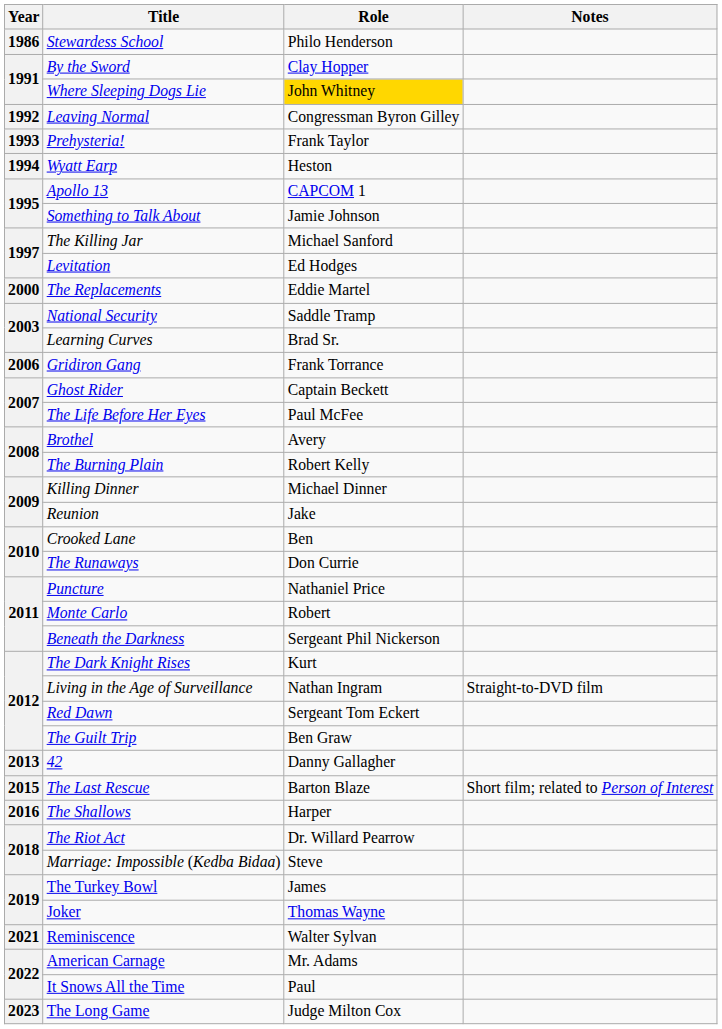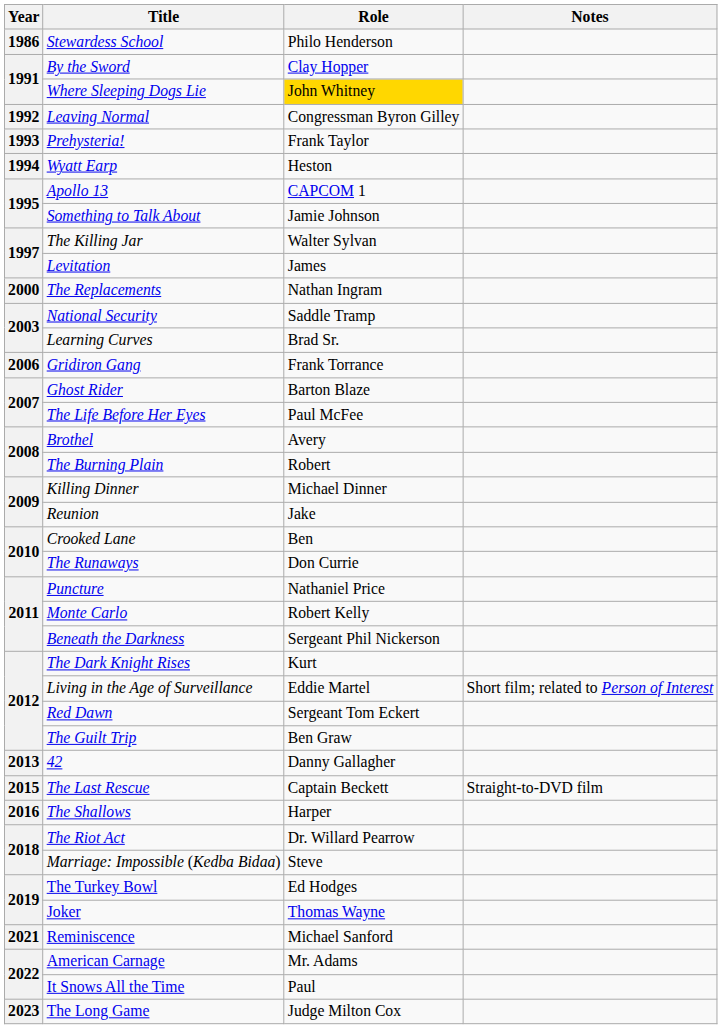 <table class="wikitable plainrowheaders sortable">
 <tr>
 <th scope="col">Year</th>
 <th scope="col">Title</th>
 <th scope="col">Role</th>
 <th scope="col" class="unsortable">Notes</th>
 </tr>
 <tr>
 <th scope="row">1986</th>
 <td><em><a href='#'>Stewardess School</a></em></td>
 <td>Philo Henderson</td>
 <td></td>
 </tr>
 <tr>
 <th scope="row" rowspan="2">1991</th>
 <td><em><a href='#'>By the Sword</a></em></td>
 <td><a href='#'>Clay Hopper</a></td>
 <td></td>
 </tr>
 <tr>
 <td><em><a href='#'>Where Sleeping Dogs Lie</a></em></td>
 <td style="background: gold;">John Whitney</td>
 <td></td>
 </tr>
 <tr>
 <th scope="row">1992</th>
 <td><em><a href='#'>Leaving Normal</a></em></td>
 <td>Congressman Byron Gilley</td>
 <td></td>
 </tr>
 <tr>
 <th scope="row">1993</th>
 <td><em><a href='#'>Prehysteria!</a></em></td>
 <td>Frank Taylor</td>
 <td></td>
 </tr>
 <tr>
 <th scope="row">1994</th>
 <td><em><a href='#'>Wyatt Earp</a></em></td>
 <td>Heston</td>
 <td></td>
 </tr>
 <tr>
 <th scope="row" rowspan="2">1995</th>
 <td><em><a href='#'>Apollo 13</a></em></td>
 <td><a href='#'>CAPCOM</a> 1</td>
 <td></td>
 </tr>
 <tr>
 <td><em><a href='#'>Something to Talk About</a></em></td>
 <td>Jamie Johnson</td>
 <td></td>
 </tr>
 <tr>
 <th scope="row" rowspan="2">1997</th>
 <td><em>The Killing Jar</em></td>
-<td>Michael Sanford</td>
+<td>Walter Sylvan</td>
 <td></td>
 </tr>
 <tr>
 <td><em><a href='#'>Levitation</a></em></td>
-<td>Ed Hodges</td>
+<td>James</td>
 <td></td>
 </tr>
 <tr>
 <th scope="row">2000</th>
 <td><em><a href='#'>The Replacements</a></em></td>
-<td>Eddie Martel</td>
+<td>Nathan Ingram</td>
 <td></td>
 </tr>
 <tr>
 <th scope="row" rowspan="2">2003</th>
 <td><em><a href='#'>National Security</a></em></td>
 <td>Saddle Tramp</td>
 <td></td>
 </tr>
 <tr>
 <td><em>Learning Curves</em></td>
 <td>Brad Sr.</td>
 <td></td>
 </tr>
 <tr>
 <th scope="row">2006</th>
 <td><em><a href='#'>Gridiron Gang</a></em></td>
 <td>Frank Torrance</td>
 <td></td>
 </tr>
 <tr>
 <th scope="row" rowspan="2">2007</th>
 <td><em><a href='#'>Ghost Rider</a></em></td>
-<td>Captain Beckett</td>
+<td>Barton Blaze</td>
 <td></td>
 </tr>
 <tr>
 <td><em><a href='#'>The Life Before Her Eyes</a></em></td>
 <td>Paul McFee</td>
 <td></td>
 </tr>
 <tr>
 <th scope="row" rowspan="2">2008</th>
 <td><em><a href='#'>Brothel</a></em></td>
 <td>Avery</td>
 <td></td>
 </tr>
 <tr>
 <td><em><a href='#'>The Burning Plain</a></em></td>
-<td>Robert Kelly</td>
+<td>Robert</td>
 <td></td>
 </tr>
 <tr>
 <th scope="row" rowspan="2">2009</th>
 <td><em>Killing Dinner</em></td>
 <td>Michael Dinner</td>
 <td></td>
 </tr>
 <tr>
 <td><em>Reunion</em></td>
 <td>Jake</td>
 <td></td>
 </tr>
 <tr>
 <th scope="row" rowspan="2">2010</th>
 <td><em>Crooked Lane</em></td>
 <td>Ben</td>
 <td></td>
 </tr>
 <tr>
 <td><em><a href='#'>The Runaways</a></em></td>
 <td>Don Currie</td>
 <td></td>
 </tr>
 <tr>
 <th scope="row" rowspan="3">2011</th>
 <td><em><a href='#'>Puncture</a></em></td>
 <td>Nathaniel Price</td>
 <td></td>
 </tr>
 <tr>
 <td><em><a href='#'>Monte Carlo</a></em></td>
-<td>Robert</td>
+<td>Robert Kelly</td>
 <td></td>
 </tr>
 <tr>
 <td><em><a href='#'>Beneath the Darkness</a></em></td>
 <td>Sergeant Phil Nickerson</td>
 <td></td>
 </tr>
 <tr>
 <th scope="row" rowspan="4">2012</th>
 <td><em><a href='#'>The Dark Knight Rises</a></em></td>
 <td>Kurt</td>
 <td></td>
 </tr>
 <tr>
 <td><em>Living in the Age of Surveillance</em></td>
-<td>Nathan Ingram</td>
-<td>Straight-to-DVD film</td>
+<td>Eddie Martel</td>
+<td>Short film; related to <em><a href='#'>Person of Interest</a></em></td>
 </tr>
 <tr>
 <td><em><a href='#'>Red Dawn</a></em></td>
 <td>Sergeant Tom Eckert</td>
 <td></td>
 </tr>
 <tr>
 <td><em><a href='#'>The Guilt Trip</a></em></td>
 <td>Ben Graw</td>
 <td></td>
 </tr>
 <tr>
 <th scope="row">2013</th>
 <td><em><a href='#'>42</a></em></td>
 <td>Danny Gallagher</td>
 <td></td>
 </tr>
 <tr>
 <th scope="row">2015</th>
 <td><em><a href='#'>The Last Rescue</a></em></td>
-<td>Barton Blaze</td>
-<td>Short film; related to <em><a href='#'>Person of Interest</a></em></td>
+<td>Captain Beckett</td>
+<td>Straight-to-DVD film</td>
 </tr>
 <tr>
 <th scope="row">2016</th>
 <td><em><a href='#'>The Shallows</a></em></td>
 <td>Harper</td>
 <td></td>
 </tr>
 <tr>
 <th scope="row" rowspan="2">2018</th>
 <td><em><a href='#'>The Riot Act</a></em></td>
 <td>Dr. Willard Pearrow</td>
 <td></td>
 </tr>
 <tr>
 <td><em>Marriage: Impossible</em> (<em>Kedba Bidaa</em>)<em></td>
 <td>Steve</td>
 <td></td>
 </tr>
 <tr>
 <th scope="row" rowspan="2">2019</th>
 <td></em><a href='#'>The Turkey Bowl</a><em></td>
-<td>James</td>
+<td>Ed Hodges</td>
 <td></td>
 </tr>
 <tr>
 <td></em><a href='#'>Joker</a><em></td>
 <td><a href='#'>Thomas Wayne</a></td>
 <td></td>
 </tr>
 <tr>
 <th scope="row">2021</th>
 <td></em><a href='#'>Reminiscence</a><em></td>
-<td>Walter Sylvan</td>
+<td>Michael Sanford</td>
 <td></td>
 </tr>
 <tr>
 <th scope="row" rowspan="2">2022</th>
 <td></em><a href='#'>American Carnage</a><em></td>
 <td>Mr. Adams</td>
 <td></td>
 </tr>
 <tr>
 <td></em><a href='#'>It Snows All the Time</a><em></td>
 <td>Paul</td>
 <td></td>
 </tr>
 <tr>
 <th scope="row">2023</th>
 <td></em><a href='#'>The Long Game</a><em></td>
 <td>Judge Milton Cox</td>
 <td></td>
 </tr>
 </table>
